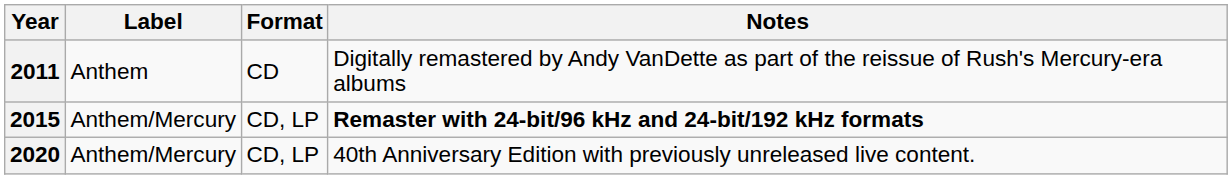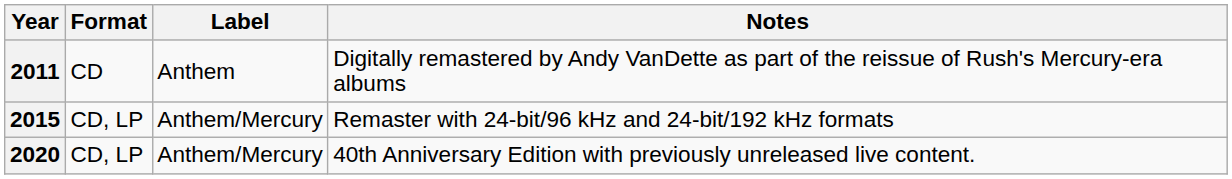 <table class="wikitable plainrowheaders">
 <tr>
 <th scope="col">Year</th>
+<th scope="col">Format</th>
 <th scope="col">Label</th>
-<th scope="col">Format</th>
 <th scope="col">Notes</th>
 </tr>
 <tr>
 <th scope="row">2011</th>
+<td>CD</td>
 <td>Anthem</td>
-<td>CD</td>
 <td>Digitally remastered by Andy VanDette as part of the reissue of Rush's Mercury-era albums</td>
 </tr>
 <tr>
 <th scope="row">2015</th>
+<td>CD, LP</td>
 <td>Anthem/Mercury</td>
-<td>CD, LP</td>
-<td><strong>Remaster with 24-bit/96 kHz and 24-bit/192 kHz formats</strong></td>
+<td>Remaster with 24-bit/96 kHz and 24-bit/192 kHz formats</td>
 </tr>
 <tr>
 <th scope="row">2020</th>
+<td>CD, LP</td>
 <td>Anthem/Mercury</td>
-<td>CD, LP</td>
 <td>40th Anniversary Edition with previously unreleased live content.</td>
 </tr>
 </table>
